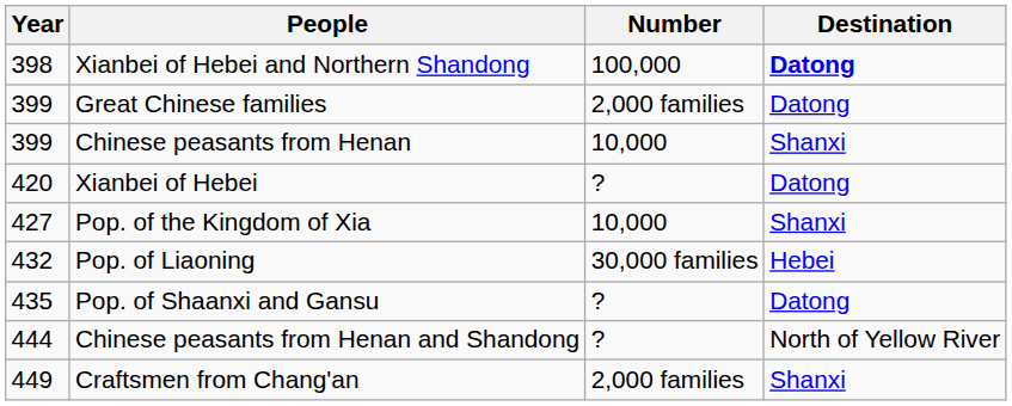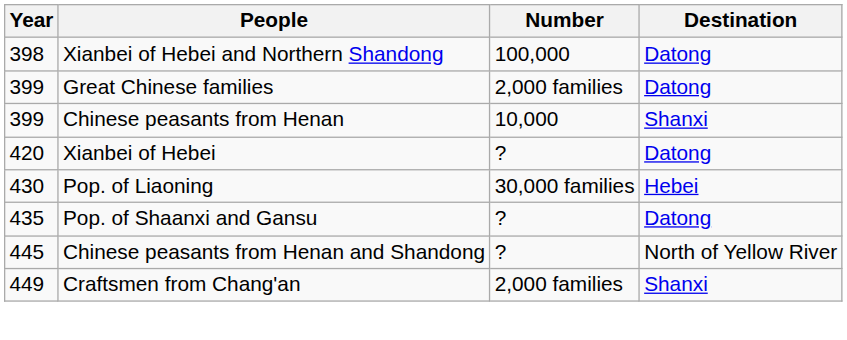 <table class="wikitable">
 <tr>
 <th>Year</th>
 <th>People</th>
 <th>Number</th>
 <th>Destination</th>
 </tr>
 <tr>
 <td>398</td>
 <td>Xianbei of Hebei and Northern <a href='#'>Shandong</a></td>
 <td>100,000</td>
-<td><strong><a href='#'>Datong</a></strong></td>
+<td><a href='#'>Datong</a></td>
 </tr>
 <tr>
 <td>399</td>
 <td>Great Chinese families</td>
 <td>2,000 families</td>
 <td><a href='#'>Datong</a></td>
 </tr>
 <tr>
 <td>399</td>
 <td>Chinese peasants from Henan</td>
 <td>10,000</td>
 <td><a href='#'>Shanxi</a></td>
 </tr>
 <tr>
 <td>420</td>
 <td>Xianbei of Hebei</td>
 <td>?</td>
 <td><a href='#'>Datong</a></td>
 </tr>
 <tr>
-<td>427</td>
-<td>Pop. of the Kingdom of Xia</td>
-<td>10,000</td>
-<td><a href='#'>Shanxi</a></td>
-</tr>
-<tr>
-<td>432</td>
+<td>430</td>
 <td>Pop. of Liaoning</td>
 <td>30,000 families</td>
 <td><a href='#'>Hebei</a></td>
 </tr>
 <tr>
 <td>435</td>
 <td>Pop. of Shaanxi and Gansu</td>
 <td>?</td>
 <td><a href='#'>Datong</a></td>
 </tr>
 <tr>
-<td>444</td>
+<td>445</td>
 <td>Chinese peasants from Henan and Shandong</td>
 <td>?</td>
 <td>North of Yellow River</td>
 </tr>
 <tr>
 <td>449</td>
 <td>Craftsmen from Chang'an</td>
 <td>2,000 families</td>
 <td><a href='#'>Shanxi</a></td>
 </tr>
 </table>
